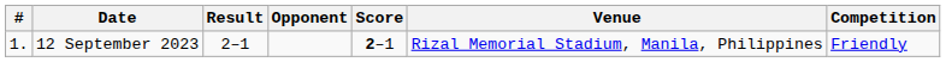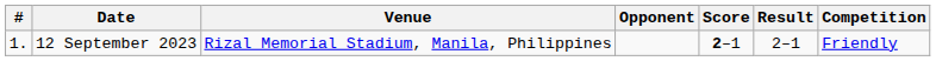 <table class="wikitable">
 <tr>
 <th>#</th>
 <th>Date</th>
-<th>Result</th>
+<th>Venue</th>
 <th>Opponent</th>
 <th>Score</th>
-<th>Venue</th>
+<th>Result</th>
 <th>Competition</th>
 </tr>
 <tr>
 <td>1.</td>
 <td>12 September 2023</td>
-<td style="text-align:center;">2–1</td>
+<td><a href='#'>Rizal Memorial Stadium</a>, <a href='#'>Manila</a>, Philippines</td>
 <td></td>
 <td style="text-align:center;"><strong>2</strong>–1</td>
-<td><a href='#'>Rizal Memorial Stadium</a>, <a href='#'>Manila</a>, Philippines</td>
+<td style="text-align:center;">2–1</td>
 <td><a href='#'>Friendly</a></td>
 </tr>
 </table>
